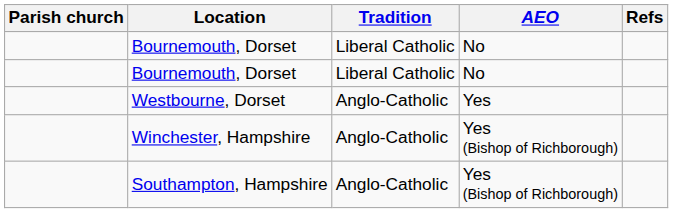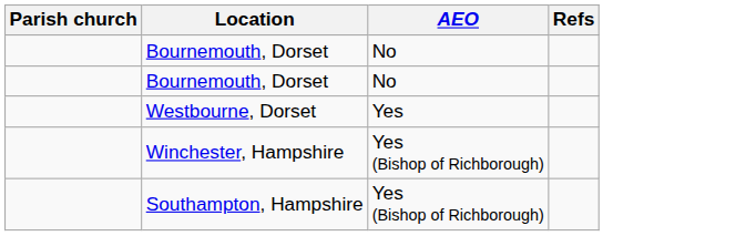 <table class="wikitable sortable">
 <tr>
 <th>Parish church</th>
 <th>Location</th>
-<th><a href='#'>Tradition</a></th>
 <th><em><a href='#'>AEO</a></em></th>
 <th>Refs</th>
 </tr>
 <tr>
 <td></td>
 <td><a href='#'>Bournemouth</a>, Dorset</td>
-<td>Liberal Catholic</td>
 <td>No</td>
 <td></td>
 </tr>
 <tr>
 <td></td>
 <td><a href='#'>Bournemouth</a>, Dorset</td>
-<td>Liberal Catholic</td>
 <td>No</td>
 <td></td>
 </tr>
 <tr>
 <td></td>
 <td><a href='#'>Westbourne</a>, Dorset</td>
-<td>Anglo-Catholic</td>
 <td>Yes</td>
 <td></td>
 </tr>
 <tr>
 <td></td>
 <td><a href='#'>Winchester</a>, Hampshire</td>
-<td>Anglo-Catholic</td>
 <td>Yes <br> <small>(Bishop of Richborough)</small></td>
 <td></td>
 </tr>
 <tr>
 <td></td>
 <td><a href='#'>Southampton</a>, Hampshire</td>
-<td>Anglo-Catholic</td>
 <td>Yes <br> <small>(Bishop of Richborough)</small></td>
 <td></td>
 </tr>
 </table>
